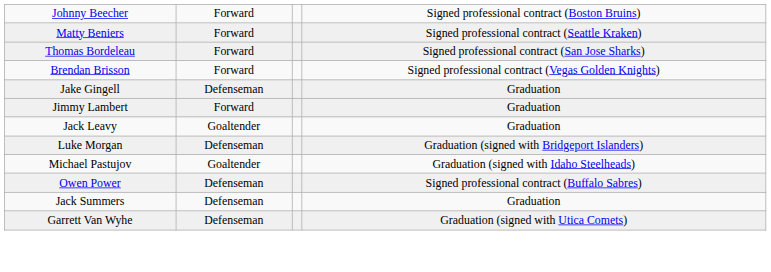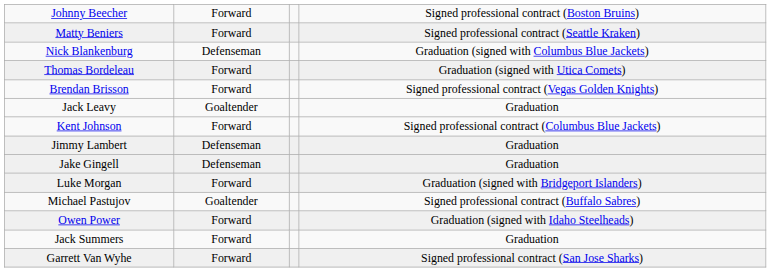 <table class="wikitable" width="65%">
 <tr align="center" bgcolor="">
 <td><a href='#'>Johnny Beecher</a></td>
 <td>Forward</td>
 <td></td>
 <td>Signed professional contract (<a href='#'>Boston Bruins</a>)</td>
 </tr>
 <tr align="center" bgcolor="f0f0f0">
 <td><a href='#'>Matty Beniers</a></td>
 <td>Forward</td>
 <td></td>
 <td>Signed professional contract (<a href='#'>Seattle Kraken</a>)</td>
 </tr>
+<tr align="center" bgcolor=>
+<td><a href='#'>Nick Blankenburg</a></td>
+<td>Defenseman</td>
+<td></td>
+<td>Graduation (signed with <a href='#'>Columbus Blue Jackets</a>)</td>
+</tr>
 <tr align="center" bgcolor="f0f0f0">
 <td><a href='#'>Thomas Bordeleau</a></td>
 <td>Forward</td>
 <td></td>
-<td>Signed professional contract (<a href='#'>San Jose Sharks</a>)</td>
+<td>Graduation (signed with <a href='#'>Utica Comets</a>)</td>
 </tr>
 <tr align="center" bgcolor=>
 <td><a href='#'>Brendan Brisson</a></td>
 <td>Forward</td>
 <td></td>
 <td>Signed professional contract (<a href='#'>Vegas Golden Knights</a>)</td>
+</tr>
+<tr align="center" bgcolor=>
+<td>Jack Leavy</td>
+<td>Goaltender</td>
+<td></td>
+<td>Graduation</td>
+</tr>
+<tr align="center" bgcolor=>
+<td><a href='#'>Kent Johnson</a></td>
+<td>Forward</td>
+<td></td>
+<td>Signed professional contract (<a href='#'>Columbus Blue Jackets</a>)</td>
+</tr>
+<tr align="center" bgcolor="f0f0f0">
+<td>Jimmy Lambert</td>
+<td>Defenseman</td>
+<td></td>
+<td>Graduation</td>
 </tr>
 <tr align="center" bgcolor="f0f0f0">
 <td>Jake Gingell</td>
 <td>Defenseman</td>
 <td></td>
 <td>Graduation</td>
 </tr>
 <tr align="center" bgcolor="f0f0f0">
-<td>Jimmy Lambert</td>
+<td>Luke Morgan</td>
 <td>Forward</td>
-<td></td>
-<td>Graduation</td>
-</tr>
-<tr align="center" bgcolor=>
-<td>Jack Leavy</td>
-<td>Goaltender</td>
-<td></td>
-<td>Graduation</td>
-</tr>
-<tr align="center" bgcolor="f0f0f0">
-<td>Luke Morgan</td>
-<td>Defenseman</td>
 <td></td>
 <td>Graduation (signed with <a href='#'>Bridgeport Islanders</a>)</td>
 </tr>
 <tr align="center" bgcolor=>
 <td>Michael Pastujov</td>
 <td>Goaltender</td>
 <td></td>
-<td>Graduation (signed with <a href='#'>Idaho Steelheads</a>)</td>
+<td>Signed professional contract (<a href='#'>Buffalo Sabres</a>)</td>
 </tr>
 <tr align="center" bgcolor="f0f0f0">
 <td><a href='#'>Owen Power</a></td>
-<td>Defenseman</td>
+<td>Forward</td>
 <td></td>
-<td>Signed professional contract (<a href='#'>Buffalo Sabres</a>)</td>
+<td>Graduation (signed with <a href='#'>Idaho Steelheads</a>)</td>
 </tr>
 <tr align="center" bgcolor=>
 <td>Jack Summers</td>
-<td>Defenseman</td>
+<td>Forward</td>
 <td></td>
 <td>Graduation</td>
 </tr>
 <tr align="center" bgcolor="f0f0f0">
 <td>Garrett Van Wyhe</td>
-<td>Defenseman</td>
+<td>Forward</td>
 <td></td>
-<td>Graduation (signed with <a href='#'>Utica Comets</a>)</td>
+<td>Signed professional contract (<a href='#'>San Jose Sharks</a>)</td>
 </tr>
 </table>
